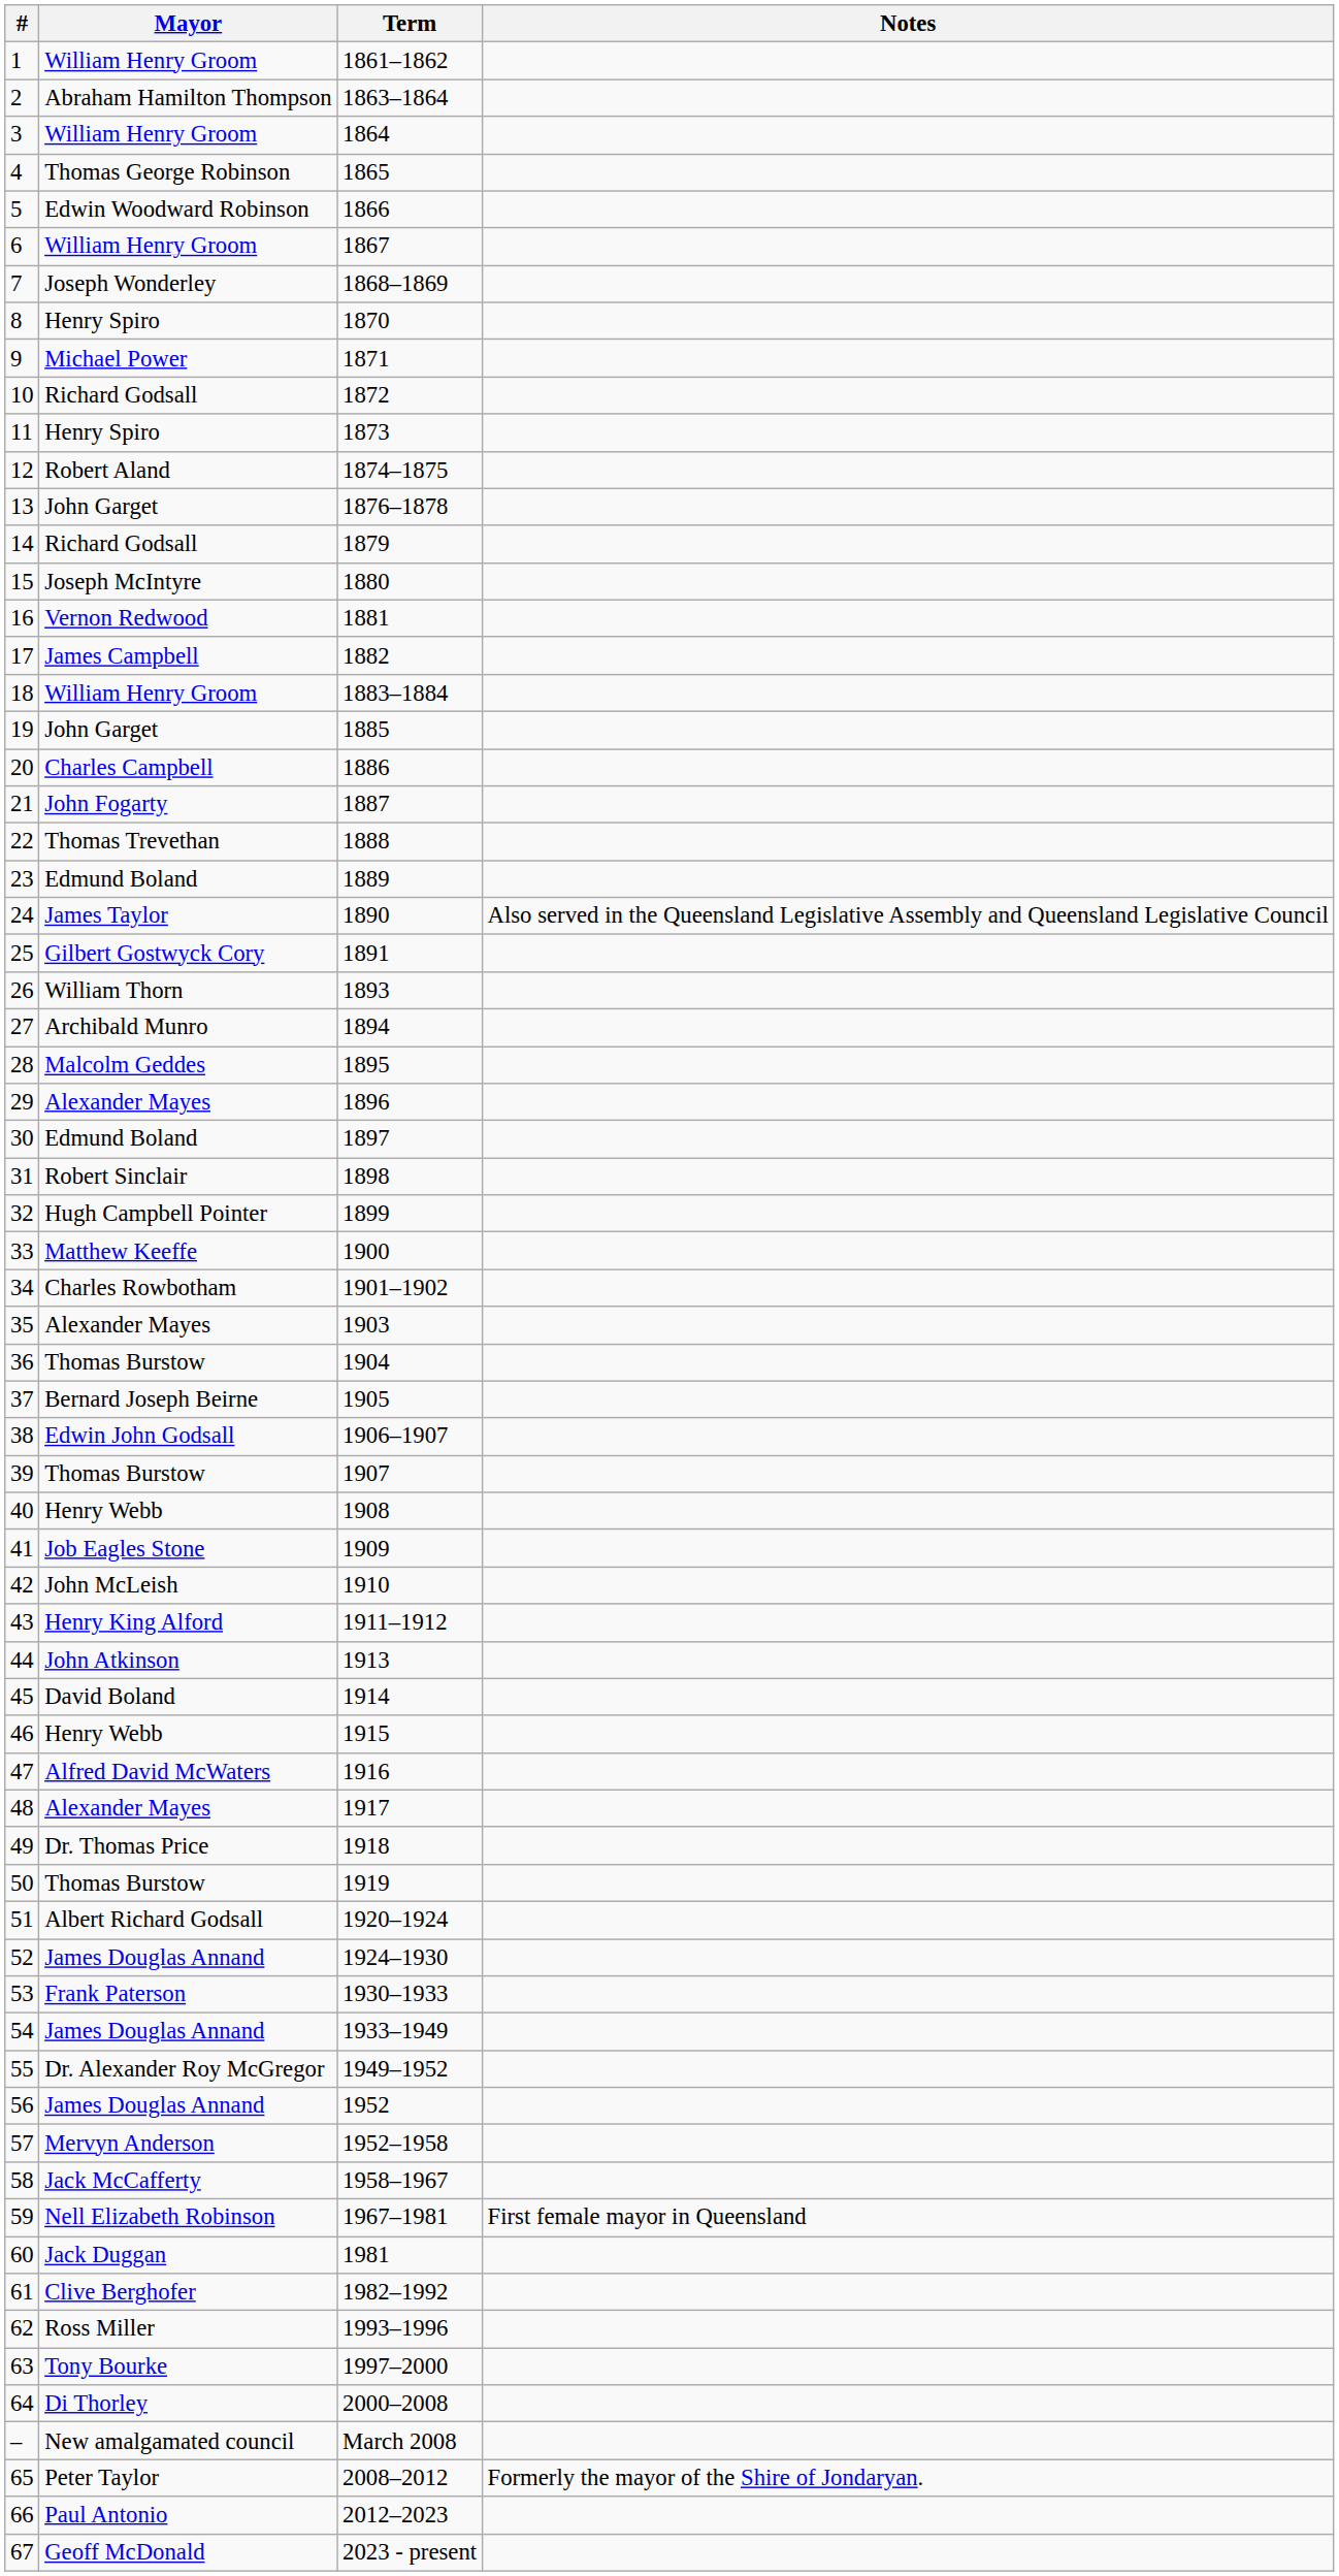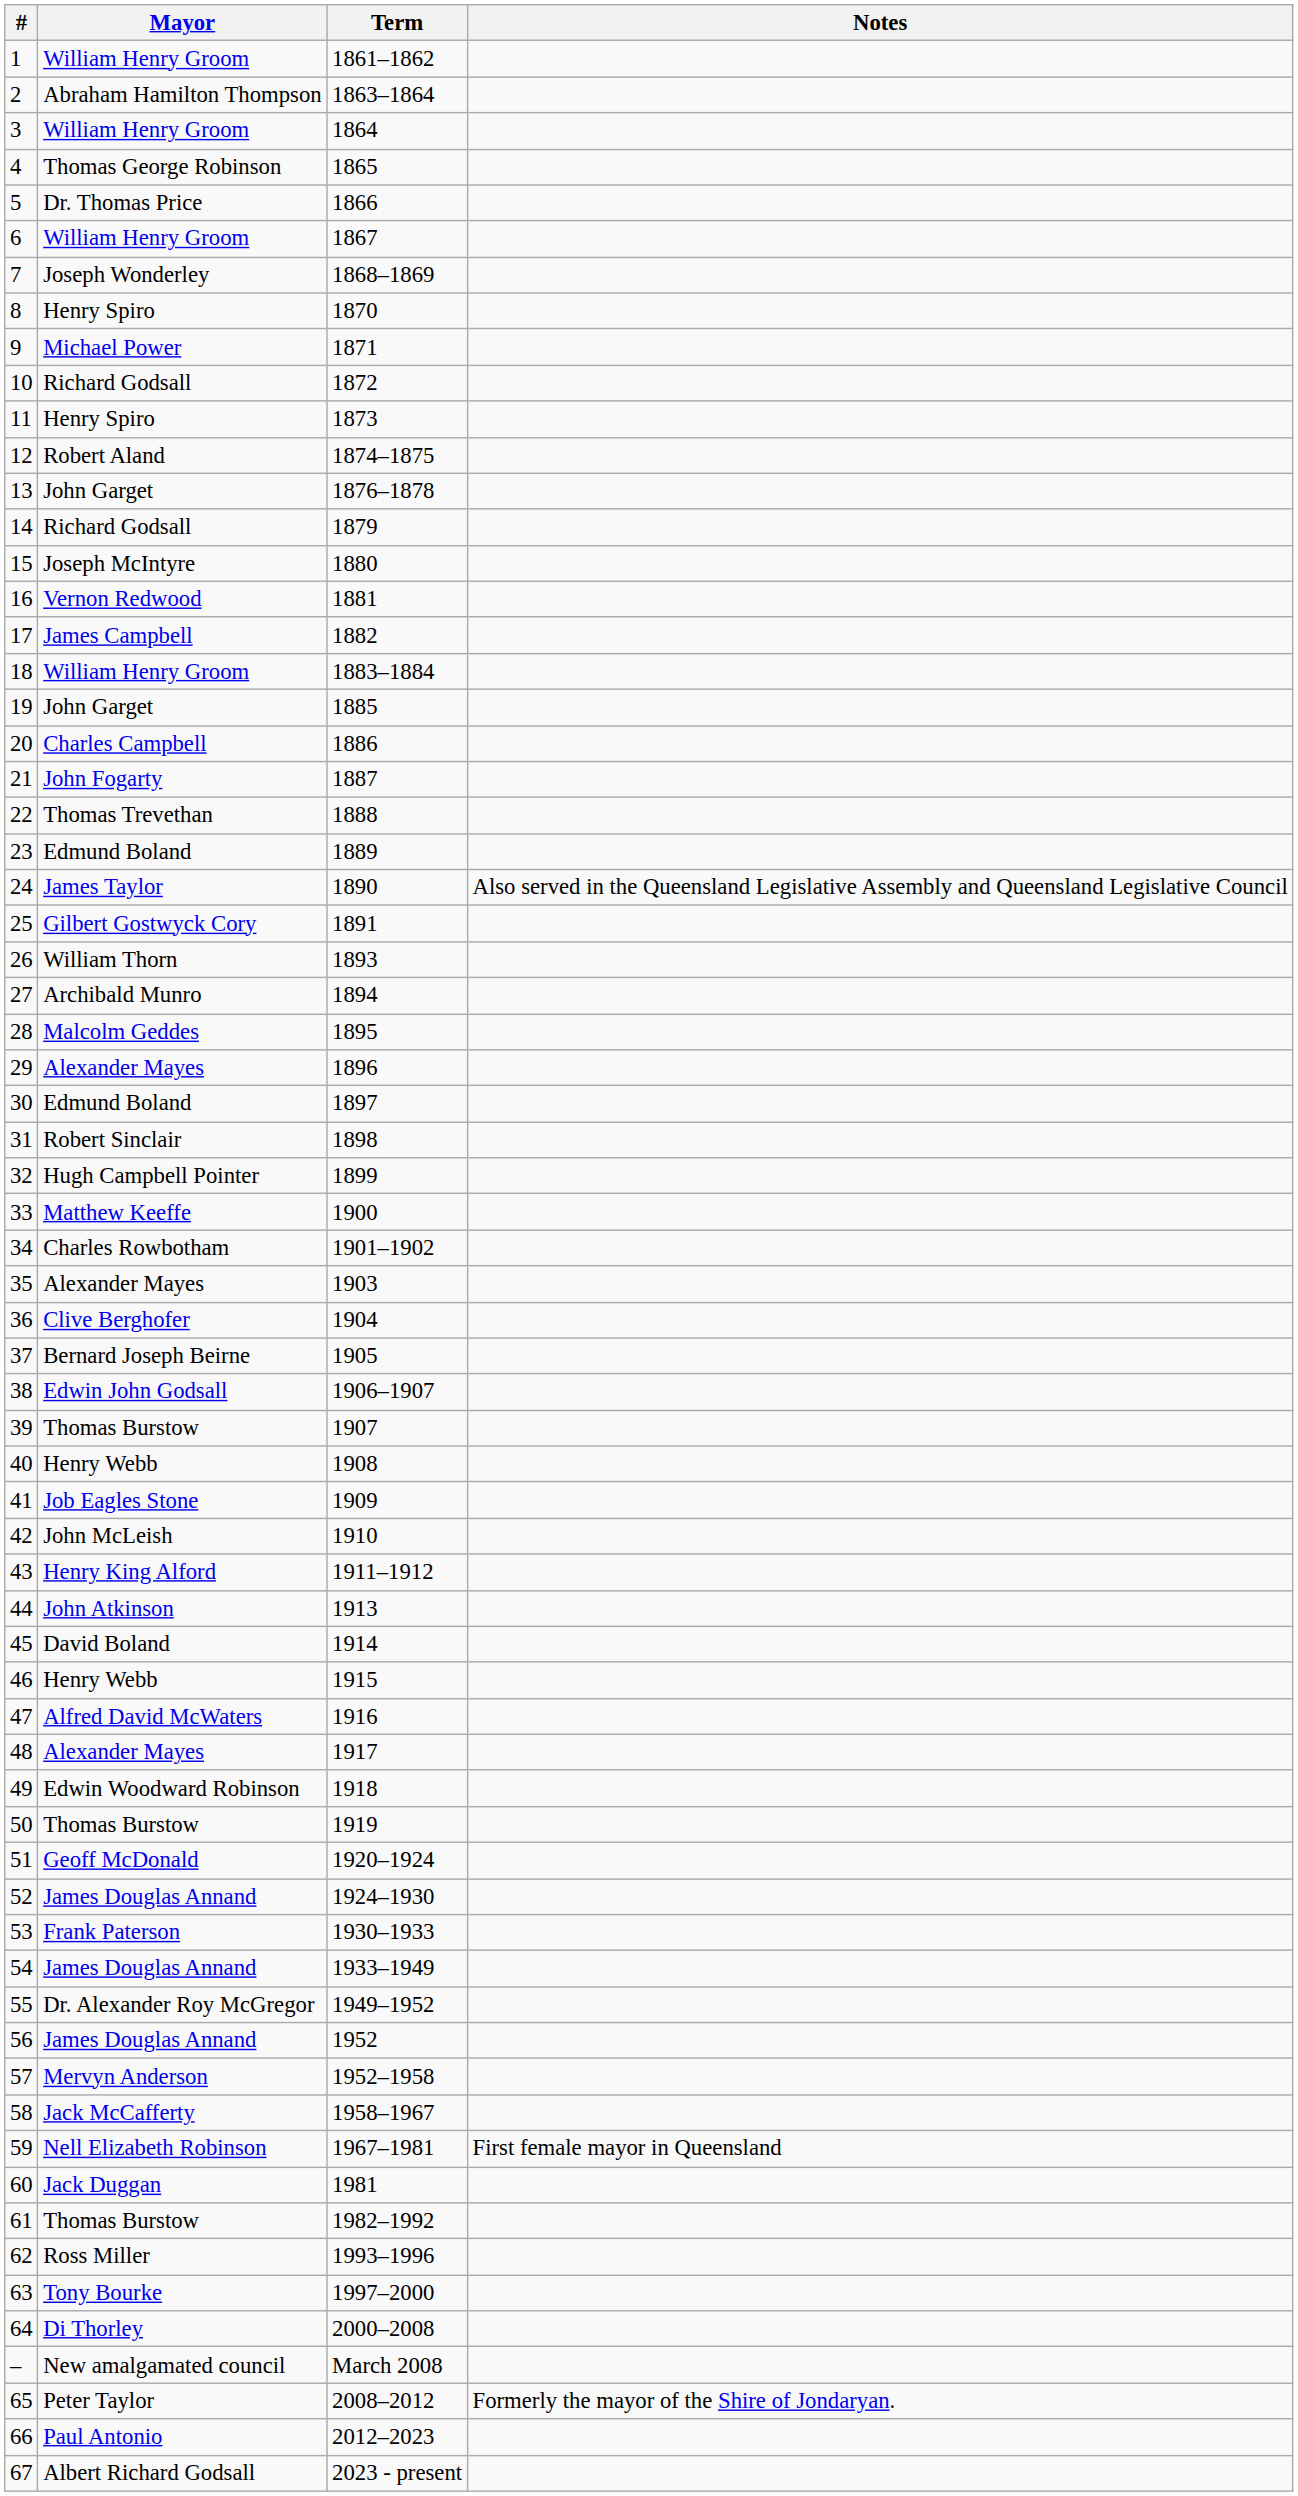 <table class="wikitable">
 <tr>
 <th>#</th>
 <th><a href='#'>Mayor</a></th>
 <th>Term</th>
 <th>Notes</th>
 </tr>
 <tr>
 <td>1</td>
 <td><a href='#'>William Henry Groom</a></td>
 <td>1861–1862</td>
 <td></td>
 </tr>
 <tr>
 <td>2</td>
 <td>Abraham Hamilton Thompson</td>
 <td>1863–1864</td>
 <td></td>
 </tr>
 <tr>
 <td>3</td>
 <td><a href='#'>William Henry Groom</a></td>
 <td>1864</td>
 <td></td>
 </tr>
 <tr>
 <td>4</td>
 <td>Thomas George Robinson</td>
 <td>1865</td>
 <td></td>
 </tr>
 <tr>
 <td>5</td>
-<td>Edwin Woodward Robinson</td>
+<td>Dr. Thomas Price</td>
 <td>1866</td>
 <td></td>
 </tr>
 <tr>
 <td>6</td>
 <td><a href='#'>William Henry Groom</a></td>
 <td>1867</td>
 <td></td>
 </tr>
 <tr>
 <td>7</td>
 <td>Joseph Wonderley</td>
 <td>1868–1869</td>
 <td></td>
 </tr>
 <tr>
 <td>8</td>
 <td>Henry Spiro</td>
 <td>1870</td>
 <td></td>
 </tr>
 <tr>
 <td>9</td>
 <td><a href='#'>Michael Power</a></td>
 <td>1871</td>
 <td></td>
 </tr>
 <tr>
 <td>10</td>
 <td>Richard Godsall</td>
 <td>1872</td>
 <td></td>
 </tr>
 <tr>
 <td>11</td>
 <td>Henry Spiro</td>
 <td>1873</td>
 <td></td>
 </tr>
 <tr>
 <td>12</td>
 <td>Robert Aland</td>
 <td>1874–1875</td>
 <td></td>
 </tr>
 <tr>
 <td>13</td>
 <td>John Garget</td>
 <td>1876–1878</td>
 <td></td>
 </tr>
 <tr>
 <td>14</td>
 <td>Richard Godsall</td>
 <td>1879</td>
 <td></td>
 </tr>
 <tr>
 <td>15</td>
 <td>Joseph McIntyre</td>
 <td>1880</td>
 <td></td>
 </tr>
 <tr>
 <td>16</td>
 <td><a href='#'>Vernon Redwood</a></td>
 <td>1881</td>
 <td></td>
 </tr>
 <tr>
 <td>17</td>
 <td><a href='#'>James Campbell</a></td>
 <td>1882</td>
 <td></td>
 </tr>
 <tr>
 <td>18</td>
 <td><a href='#'>William Henry Groom</a></td>
 <td>1883–1884</td>
 <td></td>
 </tr>
 <tr>
 <td>19</td>
 <td>John Garget</td>
 <td>1885</td>
 <td></td>
 </tr>
 <tr>
 <td>20</td>
 <td><a href='#'>Charles Campbell</a></td>
 <td>1886</td>
 <td></td>
 </tr>
 <tr>
 <td>21</td>
 <td><a href='#'>John Fogarty</a></td>
 <td>1887</td>
 <td></td>
 </tr>
 <tr>
 <td>22</td>
 <td>Thomas Trevethan</td>
 <td>1888</td>
 <td></td>
 </tr>
 <tr>
 <td>23</td>
 <td>Edmund Boland</td>
 <td>1889</td>
 <td></td>
 </tr>
 <tr>
 <td>24</td>
 <td><a href='#'>James Taylor</a></td>
 <td>1890</td>
 <td>Also served in the Queensland Legislative Assembly and Queensland Legislative Council</td>
 </tr>
 <tr>
 <td>25</td>
 <td><a href='#'>Gilbert Gostwyck Cory</a></td>
 <td>1891</td>
 <td></td>
 </tr>
 <tr>
 <td>26</td>
 <td>William Thorn</td>
 <td>1893</td>
 <td></td>
 </tr>
 <tr>
 <td>27</td>
 <td>Archibald Munro</td>
 <td>1894</td>
 <td></td>
 </tr>
 <tr>
 <td>28</td>
 <td><a href='#'>Malcolm Geddes</a></td>
 <td>1895</td>
 <td></td>
 </tr>
 <tr>
 <td>29</td>
 <td><a href='#'>Alexander Mayes</a></td>
 <td>1896</td>
 <td></td>
 </tr>
 <tr>
 <td>30</td>
 <td>Edmund Boland</td>
 <td>1897</td>
 <td></td>
 </tr>
 <tr>
 <td>31</td>
 <td>Robert Sinclair</td>
 <td>1898</td>
 <td></td>
 </tr>
 <tr>
 <td>32</td>
 <td>Hugh Campbell Pointer</td>
 <td>1899</td>
 <td></td>
 </tr>
 <tr>
 <td>33</td>
 <td><a href='#'>Matthew Keeffe</a></td>
 <td>1900</td>
 <td></td>
 </tr>
 <tr>
 <td>34</td>
 <td>Charles Rowbotham</td>
 <td>1901–1902</td>
 <td></td>
 </tr>
 <tr>
 <td>35</td>
 <td>Alexander Mayes</td>
 <td>1903</td>
 <td></td>
 </tr>
 <tr>
 <td>36</td>
-<td>Thomas Burstow</td>
+<td><a href='#'>Clive Berghofer</a></td>
 <td>1904</td>
 <td></td>
 </tr>
 <tr>
 <td>37</td>
 <td>Bernard Joseph Beirne</td>
 <td>1905</td>
 <td></td>
 </tr>
 <tr>
 <td>38</td>
 <td><a href='#'>Edwin John Godsall</a></td>
 <td>1906–1907</td>
 <td></td>
 </tr>
 <tr>
 <td>39</td>
 <td>Thomas Burstow</td>
 <td>1907</td>
 <td></td>
 </tr>
 <tr>
 <td>40</td>
 <td>Henry Webb</td>
 <td>1908</td>
 <td></td>
 </tr>
 <tr>
 <td>41</td>
 <td><a href='#'>Job Eagles Stone</a></td>
 <td>1909</td>
 <td></td>
 </tr>
 <tr>
 <td>42</td>
 <td>John McLeish</td>
 <td>1910</td>
 <td></td>
 </tr>
 <tr>
 <td>43</td>
 <td><a href='#'>Henry King Alford</a></td>
 <td>1911–1912</td>
 <td></td>
 </tr>
 <tr>
 <td>44</td>
 <td><a href='#'>John Atkinson</a></td>
 <td>1913</td>
 <td></td>
 </tr>
 <tr>
 <td>45</td>
 <td>David Boland</td>
 <td>1914</td>
 <td></td>
 </tr>
 <tr>
 <td>46</td>
 <td>Henry Webb</td>
 <td>1915</td>
 <td></td>
 </tr>
 <tr>
 <td>47</td>
 <td><a href='#'>Alfred David McWaters</a></td>
 <td>1916</td>
 <td></td>
 </tr>
 <tr>
 <td>48</td>
 <td><a href='#'>Alexander Mayes</a></td>
 <td>1917</td>
 <td></td>
 </tr>
 <tr>
 <td>49</td>
-<td>Dr. Thomas Price</td>
+<td>Edwin Woodward Robinson</td>
 <td>1918</td>
 <td></td>
 </tr>
 <tr>
 <td>50</td>
 <td>Thomas Burstow</td>
 <td>1919</td>
 <td></td>
 </tr>
 <tr>
 <td>51</td>
-<td>Albert Richard Godsall</td>
+<td><a href='#'>Geoff McDonald</a></td>
 <td>1920–1924</td>
 <td></td>
 </tr>
 <tr>
 <td>52</td>
 <td><a href='#'>James Douglas Annand</a></td>
 <td>1924–1930</td>
 <td></td>
 </tr>
 <tr>
 <td>53</td>
 <td><a href='#'>Frank Paterson</a></td>
 <td>1930–1933</td>
 <td></td>
 </tr>
 <tr>
 <td>54</td>
 <td><a href='#'>James Douglas Annand</a></td>
 <td>1933–1949</td>
 <td></td>
 </tr>
 <tr>
 <td>55</td>
 <td>Dr. Alexander Roy McGregor</td>
 <td>1949–1952</td>
 <td></td>
 </tr>
 <tr>
 <td>56</td>
 <td><a href='#'>James Douglas Annand</a></td>
 <td>1952</td>
 <td></td>
 </tr>
 <tr>
 <td>57</td>
 <td><a href='#'>Mervyn Anderson</a></td>
 <td>1952–1958</td>
 <td></td>
 </tr>
 <tr>
 <td>58</td>
 <td><a href='#'>Jack McCafferty</a></td>
 <td>1958–1967</td>
 <td></td>
 </tr>
 <tr>
 <td>59</td>
 <td><a href='#'>Nell Elizabeth Robinson</a></td>
 <td>1967–1981</td>
 <td>First female mayor in Queensland</td>
 </tr>
 <tr>
 <td>60</td>
 <td><a href='#'>Jack Duggan</a></td>
 <td>1981</td>
 <td></td>
 </tr>
 <tr>
 <td>61</td>
-<td><a href='#'>Clive Berghofer</a></td>
+<td>Thomas Burstow</td>
 <td>1982–1992</td>
 <td></td>
 </tr>
 <tr>
 <td>62</td>
 <td>Ross Miller</td>
 <td>1993–1996</td>
 <td></td>
 </tr>
 <tr>
 <td>63</td>
 <td><a href='#'>Tony Bourke</a></td>
 <td>1997–2000</td>
 <td></td>
 </tr>
 <tr>
 <td>64</td>
 <td><a href='#'>Di Thorley</a></td>
 <td>2000–2008</td>
 <td></td>
 </tr>
 <tr>
 <td>–</td>
 <td>New amalgamated council</td>
 <td>March 2008</td>
 <td></td>
 </tr>
 <tr>
 <td>65</td>
 <td>Peter Taylor</td>
 <td>2008–2012</td>
 <td>Formerly the mayor of the <a href='#'>Shire of Jondaryan</a>.</td>
 </tr>
 <tr>
 <td>66</td>
 <td><a href='#'>Paul Antonio</a></td>
 <td>2012–2023</td>
 <td></td>
 </tr>
 <tr>
 <td>67</td>
-<td><a href='#'>Geoff McDonald</a></td>
+<td>Albert Richard Godsall</td>
 <td>2023 - present</td>
 <td></td>
 </tr>
 </table>
